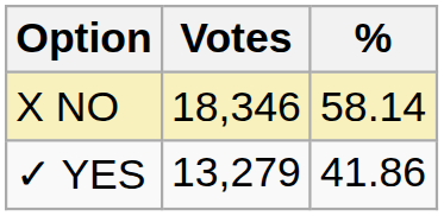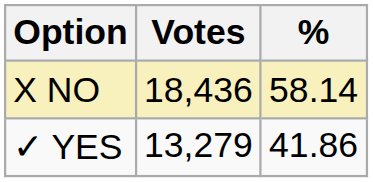 <table class="wikitable">
 <tr>
 <th>Option</th>
 <th>Votes</th>
 <th>%</th>
 </tr>
 <tr>
 <td style=background:#f8f1bd>X NO</td>
-<td style=background:#f8f1bd>18,346</td>
+<td style=background:#f8f1bd>18,436</td>
 <td style=background:#f8f1bd>58.14</td>
 </tr>
 <tr>
 <td>✓ YES</td>
 <td>13,279</td>
 <td>41.86</td>
 </tr>
 </table>
